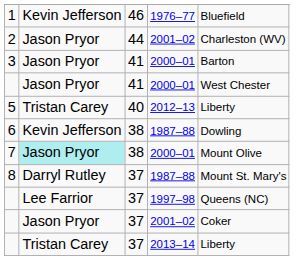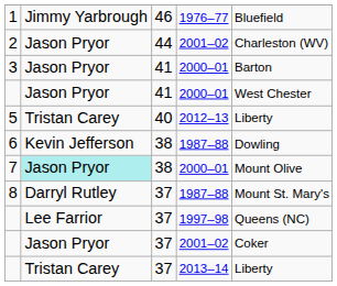 <table class="wikitable">
 <tr>
 </tr>
 <tr>
 <td>1</td>
-<td>Kevin Jefferson</td>
+<td>Jimmy Yarbrough</td>
 <td>46</td>
 <td style="font-size:80%;"><a href='#'>1976–77</a></td>
 <td style="font-size:80%;">Bluefield</td>
 </tr>
 <tr>
 <td>2</td>
 <td>Jason Pryor</td>
 <td>44</td>
 <td style="font-size:80%;"><a href='#'>2001–02</a></td>
 <td style="font-size:80%;">Charleston (WV)</td>
 </tr>
 <tr>
 <td>3</td>
 <td>Jason Pryor</td>
 <td>41</td>
 <td style="font-size:80%;"><a href='#'>2000–01</a></td>
 <td style="font-size:80%;">Barton</td>
 </tr>
 <tr>
 <td></td>
 <td>Jason Pryor</td>
 <td>41</td>
 <td style="font-size:80%;"><a href='#'>2000–01</a></td>
 <td style="font-size:80%;">West Chester</td>
 </tr>
 <tr>
 <td>5</td>
 <td>Tristan Carey</td>
 <td>40</td>
 <td style="font-size:80%;"><a href='#'>2012–13</a></td>
 <td style="font-size:80%;">Liberty</td>
 </tr>
 <tr>
 <td>6</td>
 <td>Kevin Jefferson</td>
 <td>38</td>
 <td style="font-size:80%;"><a href='#'>1987–88</a></td>
 <td style="font-size:80%;">Dowling</td>
 </tr>
 <tr>
 <td>7</td>
 <td style="background: paleturquoise;">Jason Pryor</td>
 <td>38</td>
 <td style="font-size:80%;"><a href='#'>2000–01</a></td>
 <td style="font-size:80%;">Mount Olive</td>
 </tr>
 <tr>
 <td>8</td>
 <td>Darryl Rutley</td>
 <td>37</td>
 <td style="font-size:80%;"><a href='#'>1987–88</a></td>
 <td style="font-size:80%;">Mount St. Mary's</td>
 </tr>
 <tr>
 <td></td>
 <td>Lee Farrior</td>
 <td>37</td>
 <td style="font-size:80%;"><a href='#'>1997–98</a></td>
 <td style="font-size:80%;">Queens (NC)</td>
 </tr>
 <tr>
 <td></td>
 <td>Jason Pryor</td>
 <td>37</td>
 <td style="font-size:80%;"><a href='#'>2001–02</a></td>
 <td style="font-size:80%;">Coker</td>
 </tr>
 <tr>
 <td></td>
 <td>Tristan Carey</td>
 <td>37</td>
 <td style="font-size:80%;"><a href='#'>2013–14</a></td>
 <td style="font-size:80%;">Liberty</td>
 </tr>
 </table>
